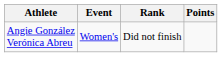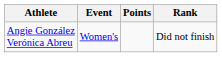 <table class=wikitable style=font-size:90%;text-align:center>
 <tr>
 <th>Athlete</th>
 <th>Event</th>
+<th>Points</th>
 <th>Rank</th>
-<th>Points</th>
 </tr>
 <tr>
 <td align=left><a href='#'>Angie González</a><br><a href='#'>Verónica Abreu</a></td>
 <td align=left><a href='#'>Women's</a></td>
+<td></td>
 <td>Did not finish</td>
-<td></td>
 </tr>
 </table>
